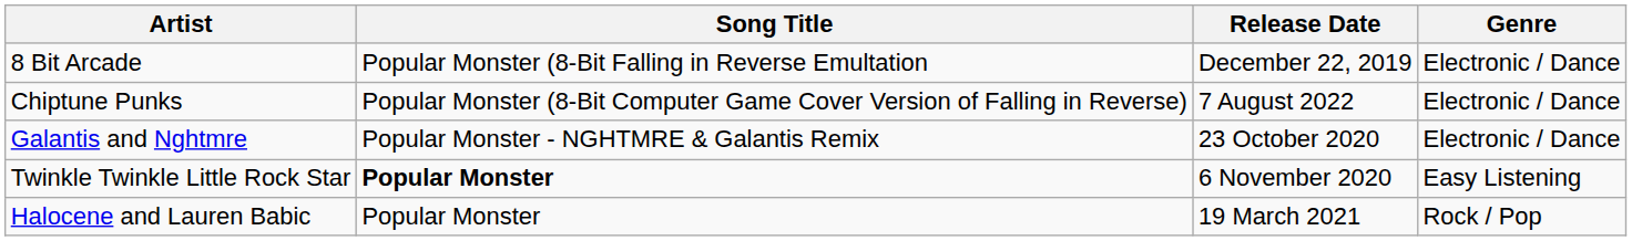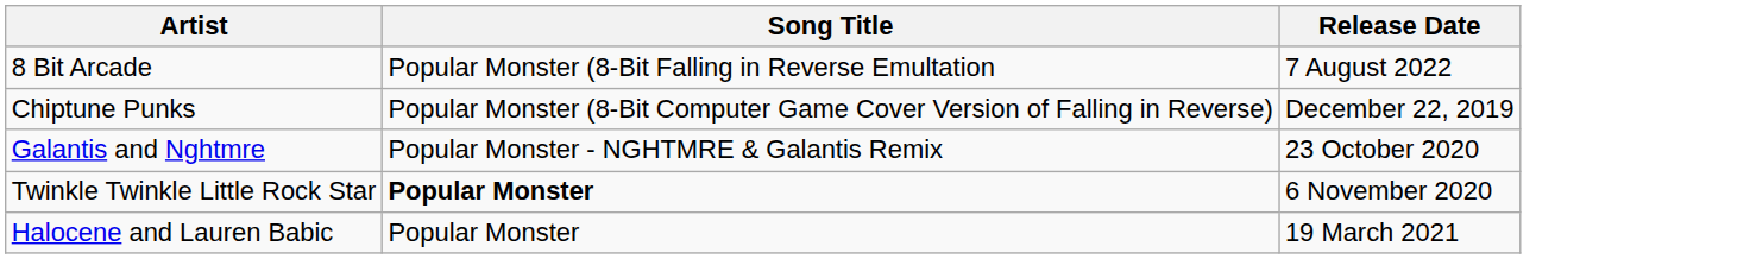 <table class="wikitable">
 <tr>
 <th>Artist</th>
 <th>Song Title</th>
 <th>Release Date</th>
-<th>Genre</th>
 </tr>
 <tr>
 <td>8 Bit Arcade</td>
 <td>Popular Monster (8-Bit Falling in Reverse Emultation</td>
-<td>December 22, 2019</td>
-<td>Electronic / Dance</td>
+<td>7 August 2022</td>
 </tr>
 <tr>
 <td>Chiptune Punks </td>
 <td>Popular Monster  (8-Bit Computer Game Cover Version of Falling in Reverse) </td>
-<td>7 August 2022</td>
-<td>Electronic / Dance</td>
+<td>December 22, 2019</td>
 </tr>
 <tr>
 <td><a href='#'>Galantis</a> and <a href='#'>Nghtmre</a></td>
 <td>Popular Monster - NGHTMRE & Galantis Remix</td>
 <td>23 October 2020</td>
-<td>Electronic / Dance</td>
 </tr>
 <tr>
 <td>Twinkle Twinkle Little Rock Star</td>
 <td><strong>Popular Monster</strong></td>
 <td>6 November 2020</td>
-<td>Easy Listening</td>
 </tr>
 <tr>
 <td><a href='#'>Halocene</a> and Lauren Babic</td>
 <td>Popular Monster</td>
 <td>19 March 2021</td>
-<td>Rock / Pop</td>
 </tr>
 </table>
